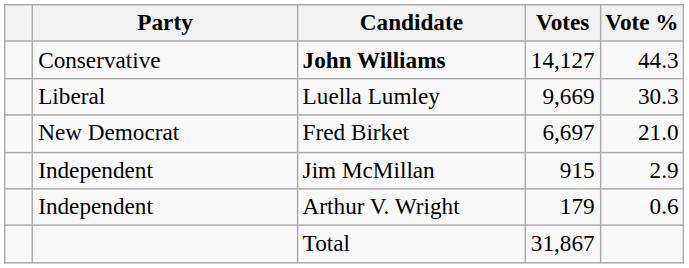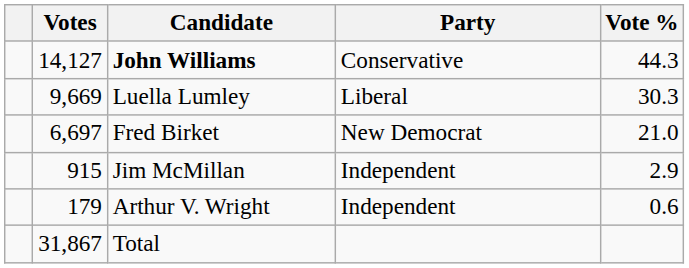 <table class="wikitable">
 <tr>
 <th></th>
+<th>Votes</th>
+<th scope="col" width="150">Candidate</th>
 <th scope="col" width="175">Party</th>
-<th scope="col" width="150">Candidate</th>
-<th>Votes</th>
 <th>Vote %</th>
 </tr>
 <tr>
 <td>   </td>
+<td align=right>14,127</td>
+<td><strong>John Williams</strong></td>
 <td>Conservative</td>
-<td><strong>John Williams</strong></td>
-<td align=right>14,127</td>
 <td align=right>44.3</td>
 </tr>
 <tr>
 <td>   </td>
+<td align=right>9,669</td>
+<td>Luella Lumley</td>
 <td>Liberal</td>
-<td>Luella Lumley</td>
-<td align=right>9,669</td>
 <td align=right>30.3</td>
 </tr>
 <tr>
 <td>   </td>
+<td align=right>6,697</td>
+<td>Fred Birket</td>
 <td>New Democrat</td>
-<td>Fred Birket</td>
-<td align=right>6,697</td>
 <td align=right>21.0</td>
 </tr>
 <tr>
 <td>   </td>
+<td align=right>915</td>
+<td>Jim McMillan</td>
 <td>Independent</td>
-<td>Jim McMillan</td>
-<td align=right>915</td>
 <td align=right>2.9<br></td>
 </tr>
 <tr |>
 <td>   </td>
+<td align=right>179</td>
+<td>Arthur V. Wright</td>
 <td>Independent</td>
-<td>Arthur V. Wright</td>
-<td align=right>179</td>
 <td align=right>0.6</td>
 </tr>
 <tr |>
 <td></td>
+<td align=right>31,867</td>
+<td>Total</td>
 <td></td>
-<td>Total</td>
-<td align=right>31,867</td>
 <td></td>
 </tr>
 </table>
